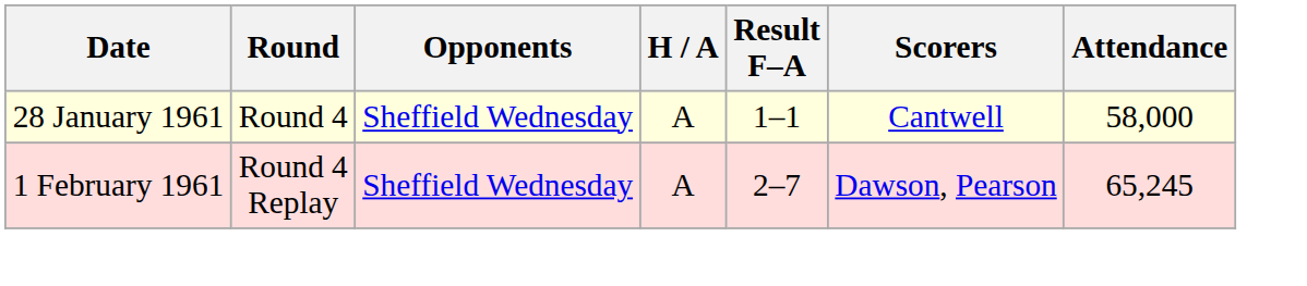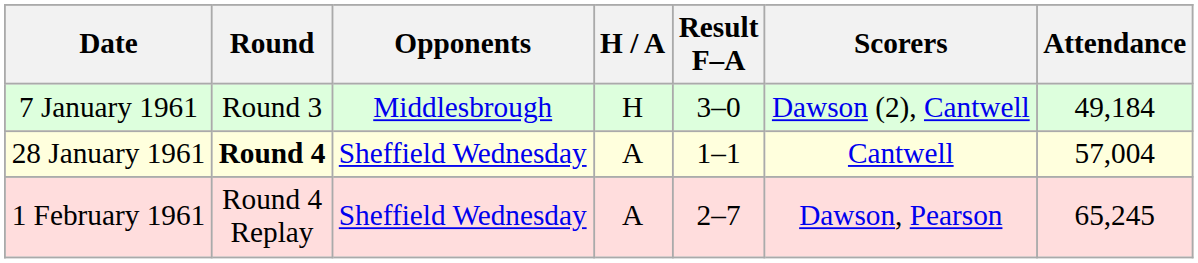 <table class="wikitable" style="text-align:center">
 <tr>
 <th>Date</th>
 <th>Round</th>
 <th>Opponents</th>
 <th>H / A</th>
 <th>Result<br>F–A</th>
 <th>Scorers</th>
 <th>Attendance</th>
 </tr>
+<tr bgcolor="#ddffdd">
+<td>7 January 1961</td>
+<td>Round 3</td>
+<td><a href='#'>Middlesbrough</a></td>
+<td>H</td>
+<td>3–0</td>
+<td><a href='#'>Dawson</a> (2), <a href='#'>Cantwell</a></td>
+<td>49,184</td>
+</tr>
 <tr bgcolor="#ffffdd">
 <td>28 January 1961</td>
-<td>Round 4</td>
+<td><strong>Round 4</strong></td>
 <td><a href='#'>Sheffield Wednesday</a></td>
 <td>A</td>
 <td>1–1</td>
 <td><a href='#'>Cantwell</a></td>
-<td>58,000</td>
+<td>57,004</td>
 </tr>
 <tr bgcolor="#ffdddd">
 <td>1 February 1961</td>
 <td>Round 4<br>Replay</td>
 <td><a href='#'>Sheffield Wednesday</a></td>
 <td>A</td>
 <td>2–7</td>
 <td><a href='#'>Dawson</a>, <a href='#'>Pearson</a></td>
 <td>65,245</td>
 </tr>
 </table>
